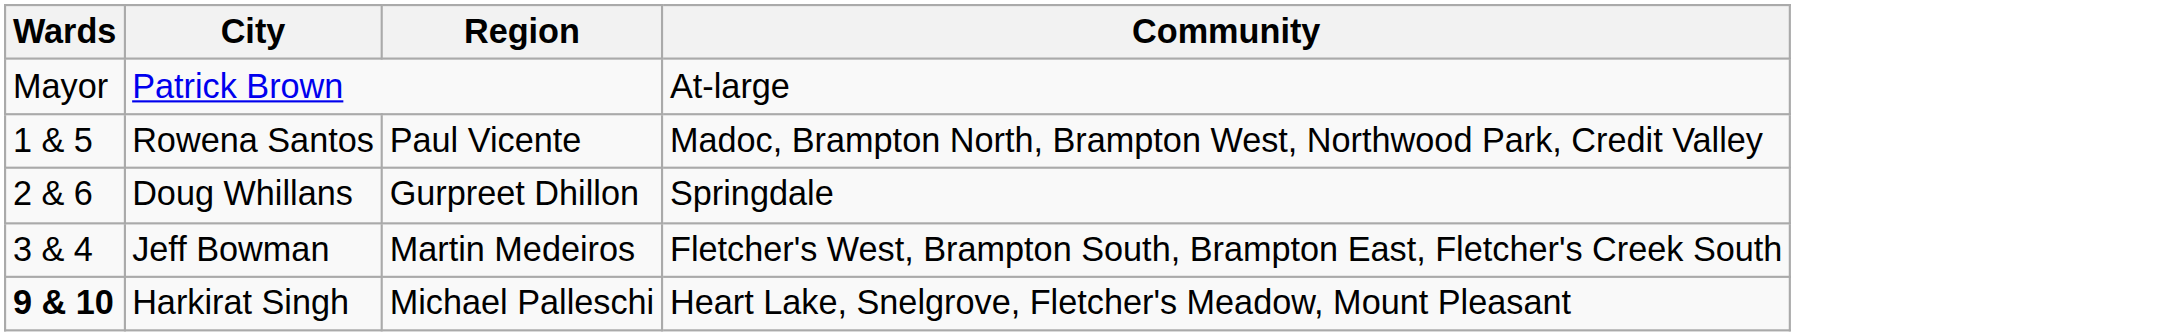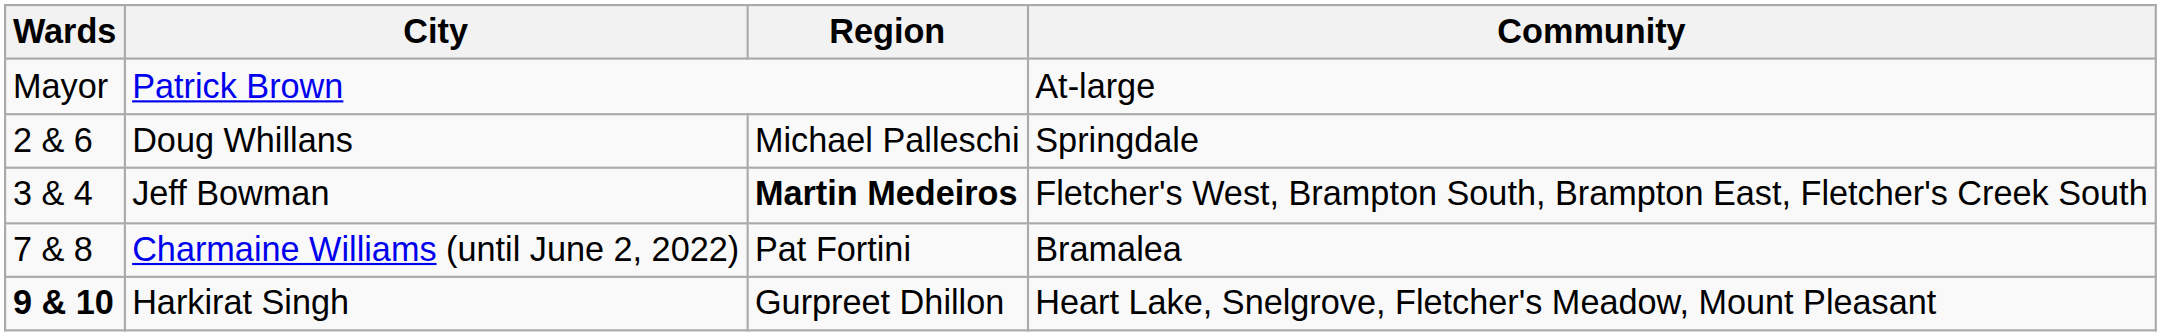 <table class="wikitable">
 <tr>
 <th>Wards</th>
 <th>City</th>
 <th>Region</th>
 <th>Community</th>
 </tr>
 <tr>
 <td>Mayor</td>
 <td colspan="2"><a href='#'>Patrick Brown</a></td>
 <td>At-large</td>
 </tr>
 <tr>
-<td>1 & 5</td>
-<td>Rowena Santos</td>
-<td>Paul Vicente</td>
-<td>Madoc, Brampton North, Brampton West, Northwood Park, Credit Valley</td>
-</tr>
-<tr>
 <td>2 & 6</td>
 <td>Doug Whillans</td>
-<td>Gurpreet Dhillon</td>
+<td>Michael Palleschi</td>
 <td>Springdale</td>
 </tr>
 <tr>
 <td>3 & 4</td>
 <td>Jeff Bowman</td>
-<td>Martin Medeiros</td>
+<td><strong>Martin Medeiros</strong></td>
 <td>Fletcher's West, Brampton South, Brampton East, Fletcher's Creek South</td>
+</tr>
+<tr>
+<td>7 & 8</td>
+<td><a href='#'>Charmaine Williams</a> (until June 2, 2022)</td>
+<td>Pat Fortini</td>
+<td>Bramalea</td>
 </tr>
 <tr>
 <td><strong>9 & 10</strong></td>
 <td>Harkirat Singh</td>
-<td>Michael Palleschi</td>
+<td>Gurpreet Dhillon</td>
 <td>Heart Lake, Snelgrove, Fletcher's Meadow, Mount Pleasant</td>
 </tr>
 </table>
